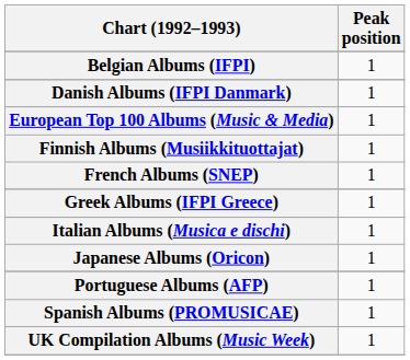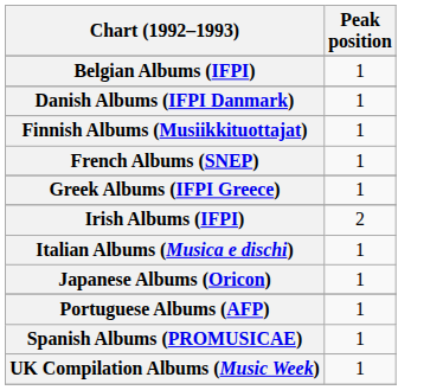 <table class="wikitable sortable plainrowheaders" style="text-align:center">
 <tr>
 <th scope="col">Chart (1992–1993)</th>
 <th scope="col">Peak<br>position</th>
 </tr>
 <tr>
 </tr>
 <tr>
 </tr>
 <tr>
 <th scope="row">Belgian Albums (<a href='#'>IFPI</a>)</th>
 <td>1</td>
 </tr>
 <tr>
 </tr>
 <tr>
 <th scope="row">Danish Albums (<a href='#'>IFPI Danmark</a>)</th>
 <td>1</td>
 </tr>
 <tr>
 </tr>
 <tr>
-<th scope="row"><a href='#'>European Top 100 Albums</a> (<em><a href='#'>Music & Media</a></em>)</th>
-<td>1</td>
-</tr>
-<tr>
 <th scope="row">Finnish Albums (<a href='#'>Musiikkituottajat</a>)</th>
 <td>1</td>
 </tr>
 <tr>
 <th scope="row">French Albums (<a href='#'>SNEP</a>)</th>
 <td>1</td>
 </tr>
 <tr>
 </tr>
 <tr>
 <th scope="row">Greek Albums (<a href='#'>IFPI Greece</a>)</th>
 <td>1</td>
 </tr>
 <tr>
+</tr>
+<tr>
+<th scope="row">Irish Albums (<a href='#'>IFPI</a>)</th>
+<td>2</td>
 </tr>
 <tr>
 <th scope="row">Italian Albums (<em><a href='#'>Musica e dischi</a></em>)</th>
 <td>1</td>
 </tr>
 <tr>
 <th scope="row">Japanese Albums (<a href='#'>Oricon</a>)</th>
 <td>1</td>
 </tr>
 <tr>
 </tr>
 <tr>
 </tr>
 <tr>
 <th scope="row">Portuguese Albums (<a href='#'>AFP</a>)</th>
 <td>1</td>
 </tr>
 <tr>
 <th scope="row">Spanish Albums (<a href='#'>PROMUSICAE</a>)</th>
 <td>1</td>
 </tr>
 <tr>
 </tr>
 <tr>
 </tr>
 <tr>
 <th scope="row">UK Compilation Albums (<em><a href='#'>Music Week</a></em>)</th>
 <td>1</td>
 </tr>
 <tr>
 </tr>
 <tr>
 </tr>
 </table>
